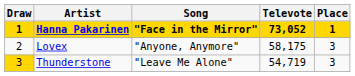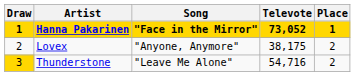 <table class="sortable wikitable" style="margin: 1em auto 1em auto; text-align:center">
 <tr>
 <th>Draw</th>
 <th>Artist</th>
 <th>Song</th>
 <th>Televote</th>
 <th>Place</th>
 </tr>
 <tr style="font-weight:bold; background:gold;">
 <td>1</td>
 <td align="left"><a href='#'>Hanna Pakarinen</a></td>
 <td align="left">"Face in the Mirror"</td>
 <td>73,052</td>
 <td>1</td>
 </tr>
 <tr>
 <td>2</td>
 <td align="left"><a href='#'>Lovex</a></td>
 <td align="left">"Anyone, Anymore"</td>
-<td>58,175</td>
-<td>3</td>
+<td>38,175</td>
+<td>2</td>
 </tr>
 <tr>
 <td style="background: gold;">3</td>
 <td align="left"><a href='#'>Thunderstone</a></td>
 <td align="left">"Leave Me Alone"</td>
-<td>54,719</td>
-<td>3</td>
+<td>54,716</td>
+<td>2</td>
 </tr>
 </table>
